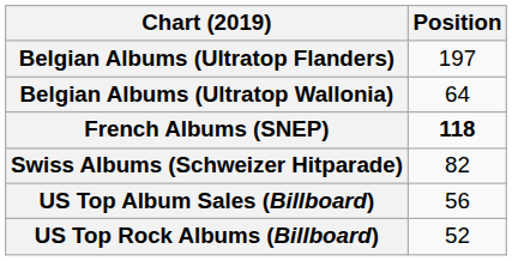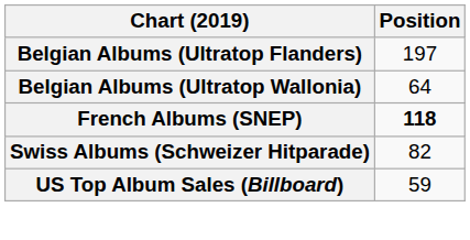 <table class="wikitable sortable plainrowheaders" style="text-align:center">
 <tr>
 <th scope="col">Chart (2019)</th>
 <th scope="col">Position</th>
 </tr>
 <tr>
 <th scope="row">Belgian Albums (Ultratop Flanders)</th>
 <td>197</td>
 </tr>
 <tr>
 <th scope="row">Belgian Albums (Ultratop Wallonia)</th>
 <td>64</td>
 </tr>
 <tr>
 <th scope="row">French Albums (SNEP)</th>
 <td><strong>118</strong></td>
 </tr>
 <tr>
 <th scope="row">Swiss Albums (Schweizer Hitparade)</th>
 <td>82</td>
 </tr>
 <tr>
 <th scope="row">US Top Album Sales (<em>Billboard</em>)</th>
-<td>56</td>
-</tr>
-<tr>
-<th scope="row">US Top Rock Albums (<em>Billboard</em>)</th>
-<td>52</td>
+<td>59</td>
 </tr>
 </table>
